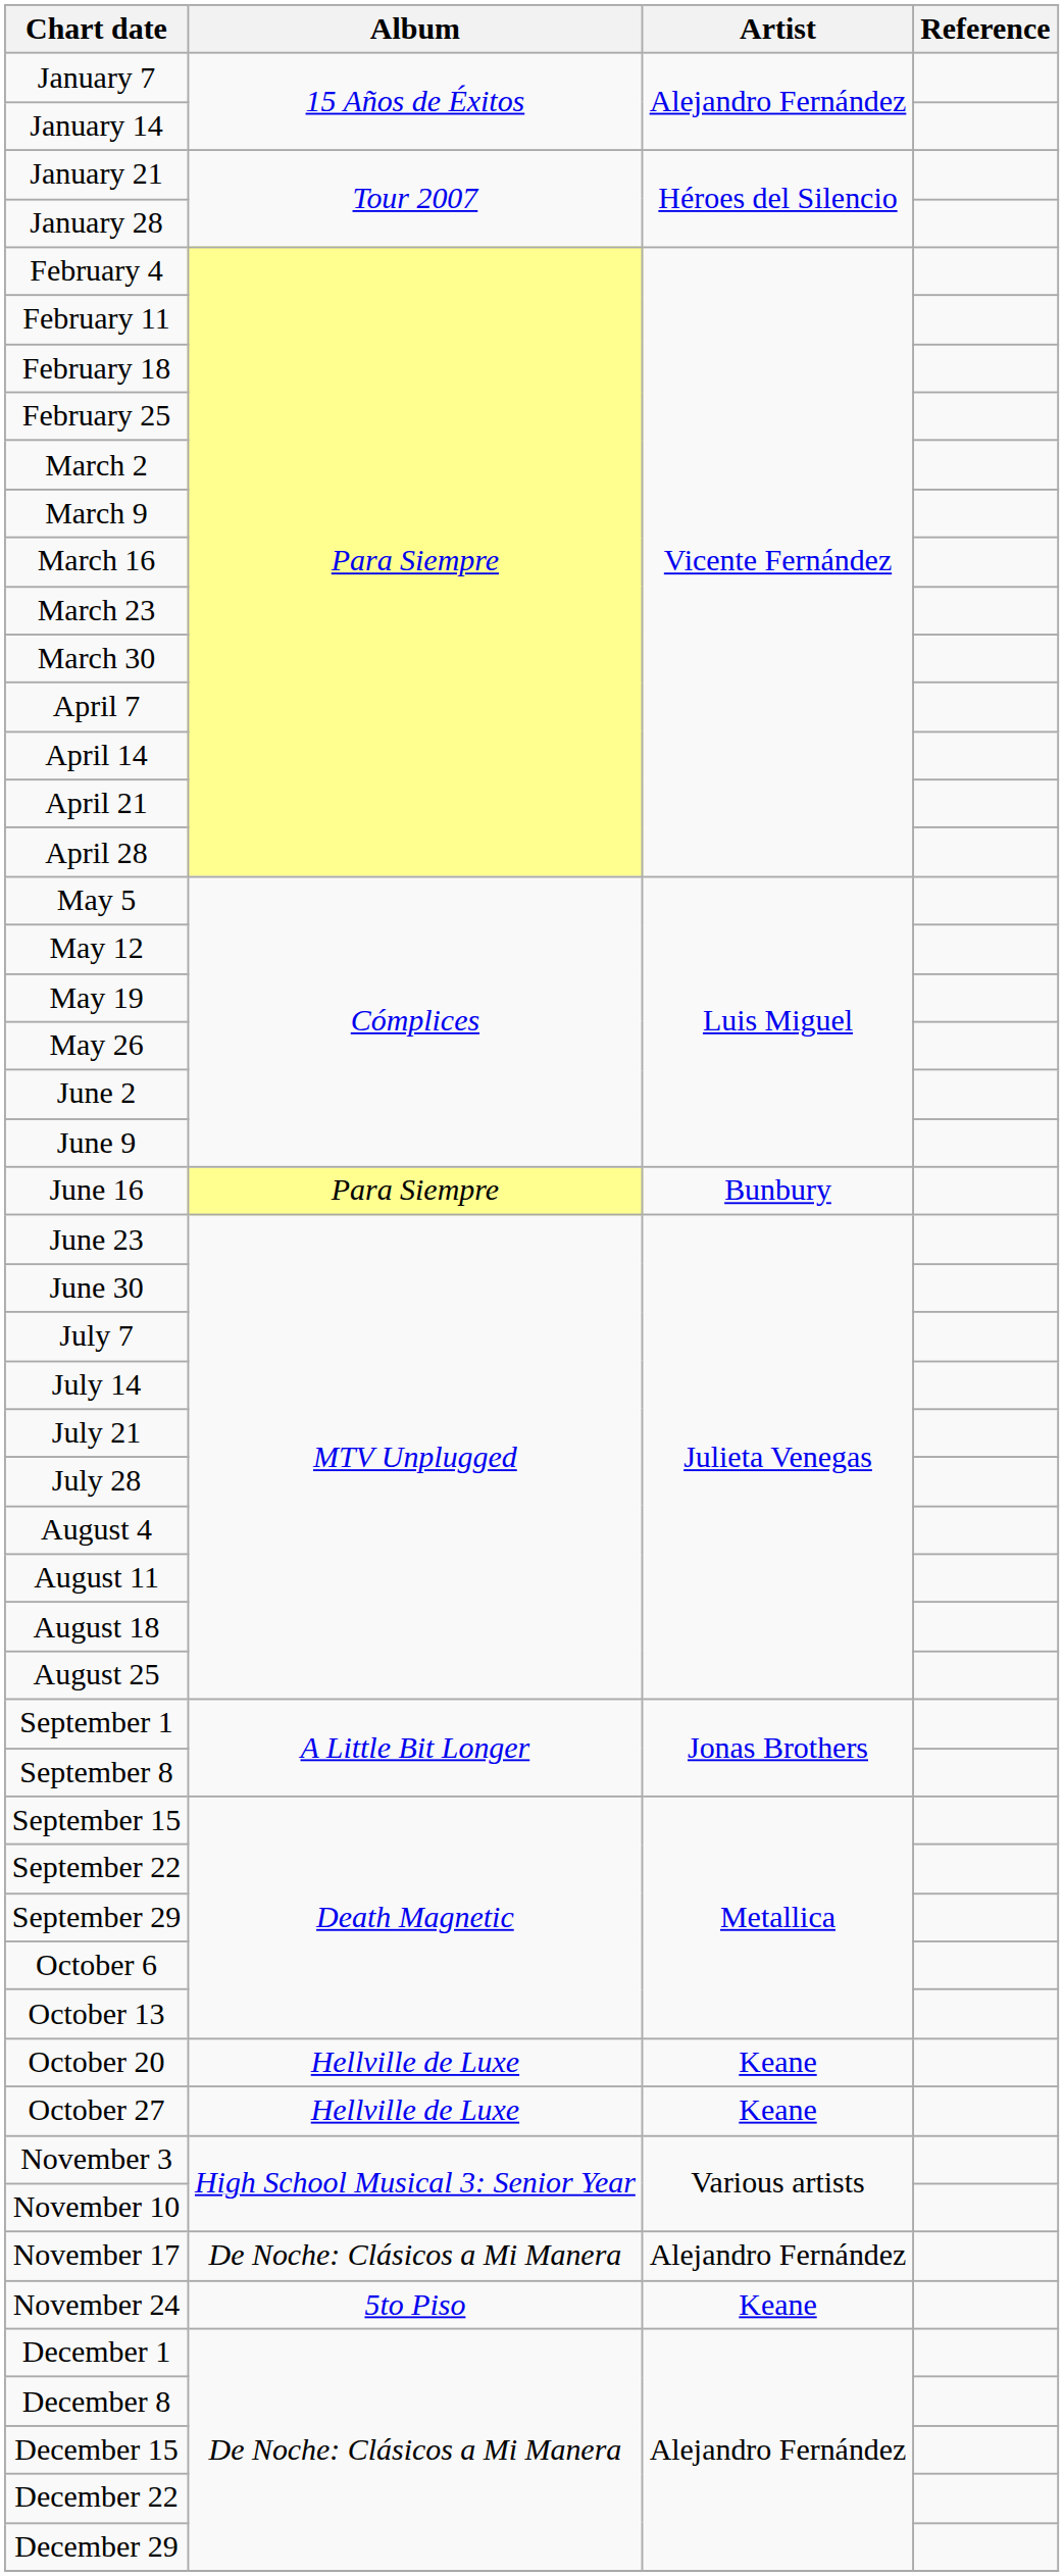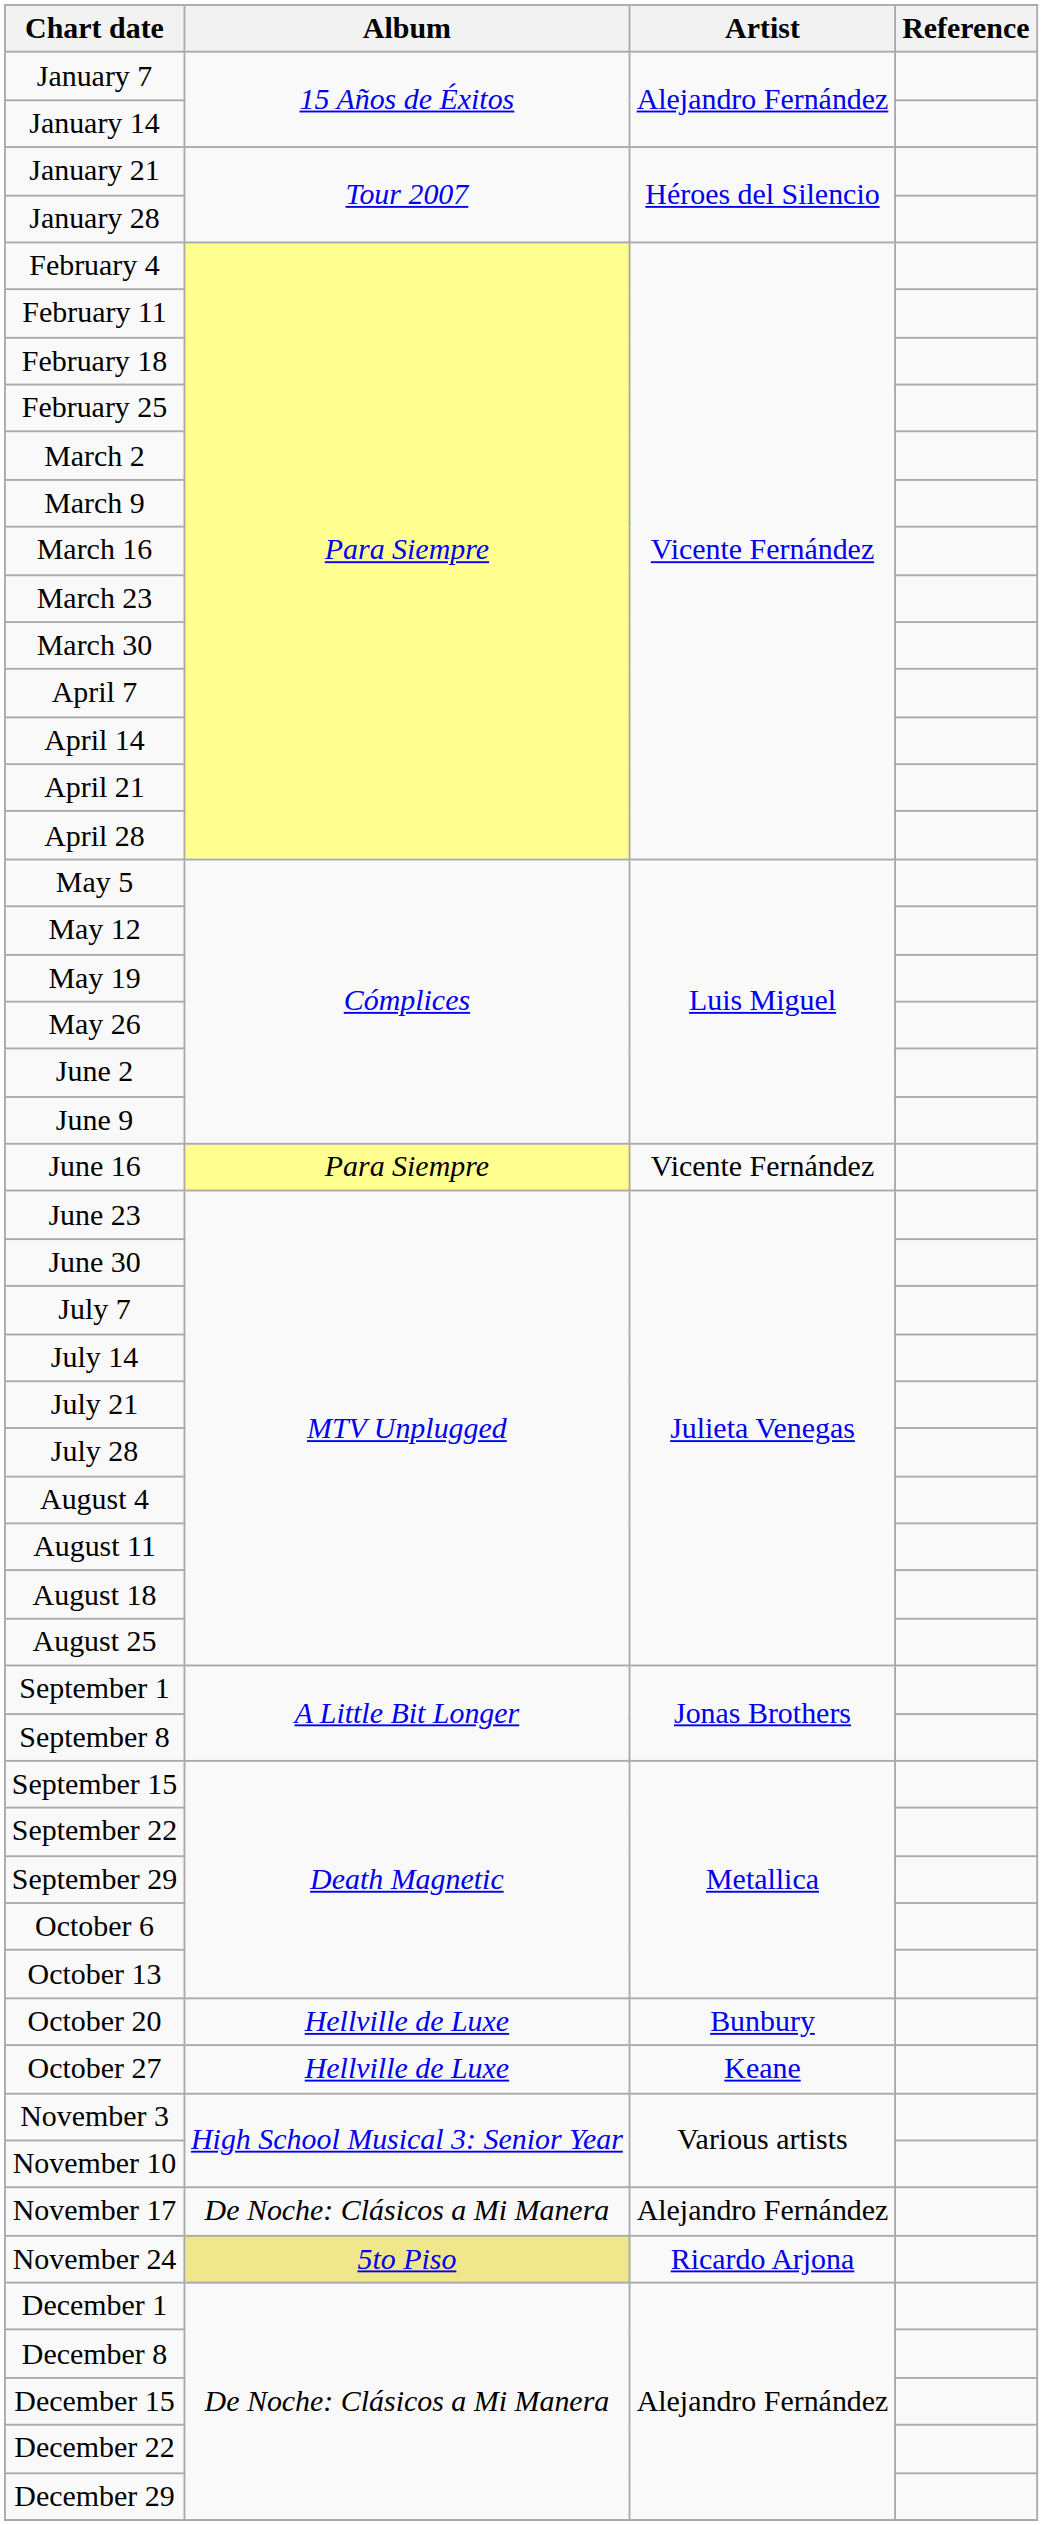 <table class="wikitable" style="text-align: center">
 <tr>
 <th width=""><strong>Chart date</strong></th>
 <th width=""><strong>Album</strong></th>
 <th width=""><strong>Artist</strong></th>
 <th width="" class="unsortable"><strong>Reference</strong></th>
 </tr>
 <tr>
 <td>January 7</td>
 <td rowspan="2"><em><a href='#'>15 Años de Éxitos</a></em></td>
 <td rowspan="2"><a href='#'>Alejandro Fernández</a></td>
 <td></td>
 </tr>
 <tr>
 <td>January 14</td>
 <td></td>
 </tr>
 <tr>
 <td>January 21</td>
 <td rowspan="2"><em><a href='#'>Tour 2007</a></em></td>
 <td rowspan="2"><a href='#'>Héroes del Silencio</a></td>
 <td></td>
 </tr>
 <tr>
 <td>January 28</td>
 <td></td>
 </tr>
 <tr>
 <td>February 4</td>
 <td bgcolor=#FFFF90 rowspan="13"><em><a href='#'>Para Siempre</a></em></td>
 <td rowspan="13"><a href='#'>Vicente Fernández</a></td>
 <td></td>
 </tr>
 <tr>
 <td>February 11</td>
 <td></td>
 </tr>
 <tr>
 <td>February 18</td>
 <td></td>
 </tr>
 <tr>
 <td>February 25</td>
 <td></td>
 </tr>
 <tr>
 <td>March 2</td>
 <td></td>
 </tr>
 <tr>
 <td>March 9</td>
 <td></td>
 </tr>
 <tr>
 <td>March 16</td>
 <td></td>
 </tr>
 <tr>
 <td>March 23</td>
 <td></td>
 </tr>
 <tr>
 <td>March 30</td>
 <td></td>
 </tr>
 <tr>
 <td>April 7</td>
 <td></td>
 </tr>
 <tr>
 <td>April 14</td>
 <td></td>
 </tr>
 <tr>
 <td>April 21</td>
 <td></td>
 </tr>
 <tr>
 <td>April 28</td>
 <td></td>
 </tr>
 <tr>
 <td>May 5</td>
 <td rowspan="6"><em><a href='#'>Cómplices</a></em></td>
 <td rowspan="6"><a href='#'>Luis Miguel</a></td>
 <td></td>
 </tr>
 <tr>
 <td>May 12</td>
 <td></td>
 </tr>
 <tr>
 <td>May 19</td>
 <td></td>
 </tr>
 <tr>
 <td>May 26</td>
 <td></td>
 </tr>
 <tr>
 <td>June 2</td>
 <td></td>
 </tr>
 <tr>
 <td>June 9</td>
 <td></td>
 </tr>
 <tr>
 <td>June 16</td>
 <td bgcolor=#FFFF90><em>Para Siempre</em></td>
-<td><a href='#'>Bunbury</a></td>
+<td>Vicente Fernández</td>
 <td></td>
 </tr>
 <tr>
 <td>June 23</td>
 <td rowspan="10"><em><a href='#'>MTV Unplugged</a></em></td>
 <td rowspan="10"><a href='#'>Julieta Venegas</a></td>
 <td></td>
 </tr>
 <tr>
 <td>June 30</td>
 <td></td>
 </tr>
 <tr>
 <td>July 7</td>
 <td></td>
 </tr>
 <tr>
 <td>July 14</td>
 <td></td>
 </tr>
 <tr>
 <td>July 21</td>
 <td></td>
 </tr>
 <tr>
 <td>July 28</td>
 <td></td>
 </tr>
 <tr>
 <td>August 4</td>
 <td></td>
 </tr>
 <tr>
 <td>August 11</td>
 <td></td>
 </tr>
 <tr>
 <td>August 18</td>
 <td></td>
 </tr>
 <tr>
 <td>August 25</td>
 <td></td>
 </tr>
 <tr>
 <td>September 1</td>
 <td rowspan="2"><em><a href='#'>A Little Bit Longer</a></em></td>
 <td rowspan="2"><a href='#'>Jonas Brothers</a></td>
 <td></td>
 </tr>
 <tr>
 <td>September 8</td>
 <td></td>
 </tr>
 <tr>
 <td>September 15</td>
 <td rowspan="5"><em><a href='#'>Death Magnetic</a></em></td>
 <td rowspan="5"><a href='#'>Metallica</a></td>
 <td></td>
 </tr>
 <tr>
 <td>September 22</td>
 <td></td>
 </tr>
 <tr>
 <td>September 29</td>
 <td></td>
 </tr>
 <tr>
 <td>October 6</td>
 <td></td>
 </tr>
 <tr>
 <td>October 13</td>
 <td></td>
 </tr>
 <tr>
 <td>October 20</td>
 <td><em><a href='#'>Hellville de Luxe</a></em></td>
-<td><a href='#'>Keane</a></td>
+<td><a href='#'>Bunbury</a></td>
 <td></td>
 </tr>
 <tr>
 <td>October 27</td>
 <td><em><a href='#'>Hellville de Luxe</a></em></td>
 <td><a href='#'>Keane</a></td>
 <td></td>
 </tr>
 <tr>
 <td>November 3</td>
 <td rowspan="2"><em><a href='#'>High School Musical 3: Senior Year</a></em></td>
 <td rowspan="2">Various artists</td>
 <td></td>
 </tr>
 <tr>
 <td>November 10</td>
 <td></td>
 </tr>
 <tr>
 <td>November 17</td>
 <td><em>De Noche: Clásicos a Mi Manera</em></td>
 <td>Alejandro Fernández</td>
 <td></td>
 </tr>
 <tr>
 <td>November 24</td>
-<td><em><a href='#'>5to Piso</a></em></td>
-<td><a href='#'>Keane</a></td>
+<td style="background: khaki;"><em><a href='#'>5to Piso</a></em></td>
+<td><a href='#'>Ricardo Arjona</a></td>
 <td></td>
 </tr>
 <tr>
 <td>December 1</td>
 <td rowspan="5"><em>De Noche: Clásicos a Mi Manera</em></td>
 <td rowspan="5">Alejandro Fernández</td>
 <td></td>
 </tr>
 <tr>
 <td>December 8</td>
 <td></td>
 </tr>
 <tr>
 <td>December 15</td>
 <td></td>
 </tr>
 <tr>
 <td>December 22</td>
 <td></td>
 </tr>
 <tr>
 <td>December 29</td>
 <td></td>
 </tr>
 <tr>
 </tr>
 </table>
